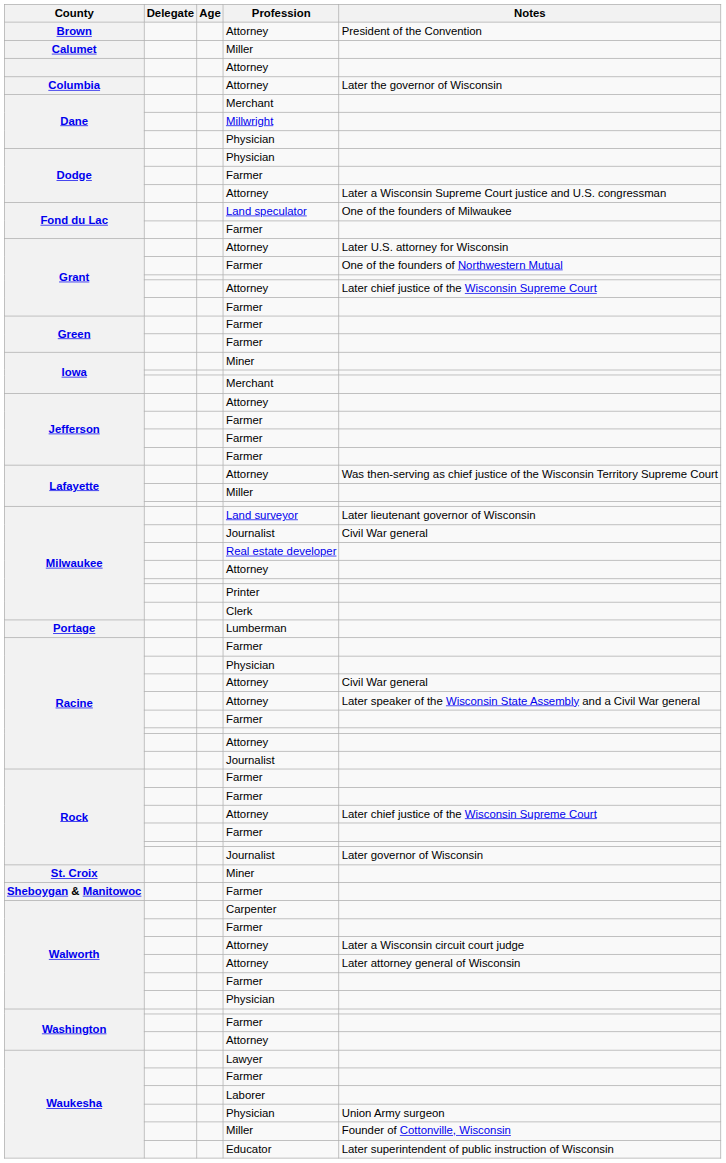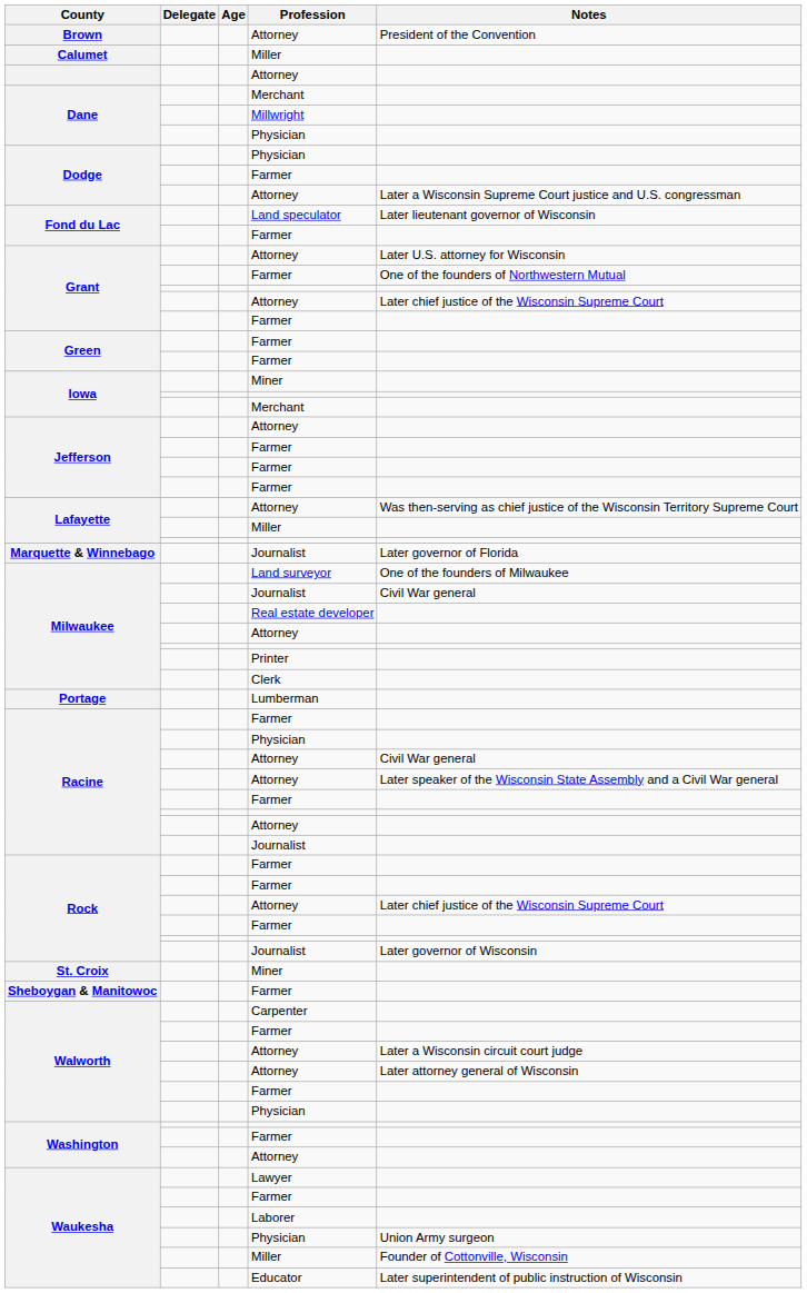 <table class="wikitable sortable" style="text-align:center">
 <tr>
 <th>County</th>
 <th>Delegate</th>
 <th>Age</th>
 <th>Profession</th>
 <th>Notes</th>
 </tr>
 <tr>
 <th><a href='#'>Brown</a></th>
 <td align="left"></td>
 <td></td>
 <td align="left">Attorney</td>
 <td align="left">President of the Convention</td>
 </tr>
 <tr>
 <th><a href='#'>Calumet</a></th>
 <td align="left"></td>
 <td></td>
 <td align="left">Miller</td>
 <td></td>
 </tr>
 <tr>
 <th></th>
 <td align="left"></td>
 <td></td>
 <td align="left">Attorney</td>
 <td></td>
-</tr>
-<tr>
-<th><a href='#'>Columbia</a></th>
-<td align="left"></td>
-<td></td>
-<td align="left">Attorney</td>
-<td align="left">Later the governor of Wisconsin</td>
 </tr>
 <tr>
 <th rowspan="3"><a href='#'>Dane</a></th>
 <td align="left"></td>
 <td></td>
 <td align="left">Merchant</td>
 <td></td>
 </tr>
 <tr>
 <td align="left"></td>
 <td></td>
 <td align="left"><a href='#'>Millwright</a></td>
 <td></td>
 </tr>
 <tr>
 <td align="left"></td>
 <td></td>
 <td align="left">Physician</td>
 <td></td>
 </tr>
 <tr>
 <th rowspan="3"><a href='#'>Dodge</a></th>
 <td align="left"></td>
 <td></td>
 <td align="left">Physician</td>
 <td></td>
 </tr>
 <tr>
 <td align="left"></td>
 <td></td>
 <td align="left">Farmer</td>
 <td></td>
 </tr>
 <tr>
 <td align="left"></td>
 <td></td>
 <td align="left">Attorney</td>
 <td align="left">Later a Wisconsin Supreme Court justice and U.S. congressman</td>
 </tr>
 <tr>
 <th rowspan="2"><a href='#'>Fond du Lac</a></th>
 <td align="left"></td>
 <td></td>
 <td align="left"><a href='#'>Land speculator</a></td>
-<td align="left">One of the founders of Milwaukee</td>
+<td align="left">Later lieutenant governor of Wisconsin</td>
 </tr>
 <tr>
 <td align="left"></td>
 <td></td>
 <td align="left">Farmer</td>
 <td></td>
 </tr>
 <tr>
 <th rowspan="5"><a href='#'>Grant</a></th>
 <td align="left"></td>
 <td></td>
 <td align="left">Attorney</td>
 <td align="left">Later U.S. attorney for Wisconsin</td>
 </tr>
 <tr>
 <td align="left"></td>
 <td></td>
 <td align="left">Farmer</td>
 <td align="left">One of the founders of <a href='#'>Northwestern Mutual</a></td>
 </tr>
 <tr>
 <td align="left"></td>
 <td></td>
 <td></td>
 <td></td>
 </tr>
 <tr>
 <td align="left"></td>
 <td></td>
 <td align="left">Attorney</td>
 <td align="left">Later chief justice of the <a href='#'>Wisconsin Supreme Court</a></td>
 </tr>
 <tr>
 <td align="left"></td>
 <td></td>
 <td align="left">Farmer</td>
 <td></td>
 </tr>
 <tr>
 <th rowspan="2"><a href='#'>Green</a></th>
 <td align="left"></td>
 <td></td>
 <td align="left">Farmer</td>
 <td></td>
 </tr>
 <tr>
 <td align="left"></td>
 <td></td>
 <td align="left">Farmer</td>
 <td></td>
 </tr>
 <tr>
 <th rowspan="3"><a href='#'>Iowa</a></th>
 <td align="left"></td>
 <td></td>
 <td align="left">Miner</td>
 <td></td>
 </tr>
 <tr>
 <td align="left"></td>
 <td></td>
 <td></td>
 <td></td>
 </tr>
 <tr>
 <td align="left"></td>
 <td></td>
 <td align="left">Merchant</td>
 <td></td>
 </tr>
 <tr>
 <th rowspan="4"><a href='#'>Jefferson</a></th>
 <td align="left"></td>
 <td></td>
 <td align="left">Attorney</td>
 <td></td>
 </tr>
 <tr>
 <td align="left"></td>
 <td></td>
 <td align="left">Farmer</td>
 <td></td>
 </tr>
 <tr>
 <td align="left"></td>
 <td></td>
 <td align="left">Farmer</td>
 <td></td>
 </tr>
 <tr>
 <td align="left"></td>
 <td></td>
 <td align="left">Farmer</td>
 <td></td>
 </tr>
 <tr>
 <th rowspan="3"><a href='#'>Lafayette</a></th>
 <td align="left"></td>
 <td></td>
 <td align="left">Attorney</td>
 <td align="left">Was then-serving as chief justice of the Wisconsin Territory Supreme Court</td>
 </tr>
 <tr>
 <td align="left"></td>
 <td></td>
 <td align="left">Miller</td>
 <td></td>
 </tr>
 <tr>
 <td align="left"></td>
 <td></td>
 <td></td>
 <td></td>
 </tr>
 <tr>
+<th><a href='#'>Marquette</a> & <a href='#'>Winnebago</a></th>
+<td align="left"></td>
+<td></td>
+<td align="left">Journalist</td>
+<td align="left">Later governor of Florida</td>
+</tr>
+<tr>
 <th rowspan="7"><a href='#'>Milwaukee</a></th>
 <td align="left"></td>
 <td></td>
 <td align="left"><a href='#'>Land surveyor</a></td>
-<td align="left">Later lieutenant governor of Wisconsin</td>
+<td align="left">One of the founders of Milwaukee</td>
 </tr>
 <tr>
 <td align="left"></td>
 <td></td>
 <td align="left">Journalist</td>
 <td align="left">Civil War general</td>
 </tr>
 <tr>
 <td align="left"></td>
 <td></td>
 <td align="left"><a href='#'>Real estate developer</a></td>
 <td></td>
 </tr>
 <tr>
 <td align="left"></td>
 <td></td>
 <td align="left">Attorney</td>
 <td></td>
 </tr>
 <tr>
 <td align="left"></td>
 <td></td>
 <td></td>
 <td></td>
 </tr>
 <tr>
 <td align="left"></td>
 <td></td>
 <td align="left">Printer</td>
 <td></td>
 </tr>
 <tr>
 <td align="left"></td>
 <td></td>
 <td align="left">Clerk</td>
 <td></td>
 </tr>
 <tr>
 <th><a href='#'>Portage</a></th>
 <td align="left"></td>
 <td></td>
 <td align="left">Lumberman</td>
 <td></td>
 </tr>
 <tr>
 <th rowspan="8"><a href='#'>Racine</a></th>
 <td align="left"></td>
 <td></td>
 <td align="left">Farmer</td>
 <td></td>
 </tr>
 <tr>
 <td align="left"></td>
 <td></td>
 <td align="left">Physician</td>
 <td></td>
 </tr>
 <tr>
 <td align="left"></td>
 <td></td>
 <td align="left">Attorney</td>
 <td align="left">Civil War general</td>
 </tr>
 <tr>
 <td align="left"></td>
 <td></td>
 <td align="left">Attorney</td>
 <td align="left">Later speaker of the <a href='#'>Wisconsin State Assembly</a> and a Civil War general</td>
 </tr>
 <tr>
 <td align="left"></td>
 <td></td>
 <td align="left">Farmer</td>
 <td></td>
 </tr>
 <tr>
 <td align="left"></td>
 <td></td>
 <td></td>
 <td></td>
 </tr>
 <tr>
 <td align="left"></td>
 <td></td>
 <td align="left">Attorney</td>
 <td></td>
 </tr>
 <tr>
 <td align="left"></td>
 <td></td>
 <td align="left">Journalist</td>
 <td></td>
 </tr>
 <tr>
 <th rowspan="6"><a href='#'>Rock</a></th>
 <td align="left"></td>
 <td></td>
 <td align="left">Farmer</td>
 <td></td>
 </tr>
 <tr>
 <td align="left"></td>
 <td></td>
 <td align="left">Farmer</td>
 <td></td>
 </tr>
 <tr>
 <td align="left"></td>
 <td></td>
 <td align="left">Attorney</td>
 <td align="left">Later chief justice of the <a href='#'>Wisconsin Supreme Court</a></td>
 </tr>
 <tr>
 <td align="left"></td>
 <td></td>
 <td align="left">Farmer</td>
 <td></td>
 </tr>
 <tr>
 <td align="left"></td>
 <td></td>
 <td></td>
 <td></td>
 </tr>
 <tr>
 <td align="left"></td>
 <td></td>
 <td align="left">Journalist</td>
 <td align="left">Later governor of Wisconsin</td>
 </tr>
 <tr>
 <th><a href='#'>St. Croix</a></th>
 <td align="left"></td>
 <td></td>
 <td align="left">Miner</td>
 <td></td>
 </tr>
 <tr>
 <th><a href='#'>Sheboygan</a> & <a href='#'>Manitowoc</a></th>
 <td align="left"></td>
 <td></td>
 <td align="left">Farmer</td>
 <td></td>
 </tr>
 <tr>
 <th rowspan="6"><a href='#'>Walworth</a></th>
 <td align="left"></td>
 <td></td>
 <td align="left">Carpenter</td>
 <td></td>
 </tr>
 <tr>
 <td align="left"></td>
 <td></td>
 <td align="left">Farmer</td>
 <td></td>
 </tr>
 <tr>
 <td align="left"></td>
 <td></td>
 <td align="left">Attorney</td>
 <td align="left">Later a Wisconsin circuit court judge</td>
 </tr>
 <tr>
 <td align="left"></td>
 <td></td>
 <td align="left">Attorney</td>
 <td align="left">Later attorney general of Wisconsin</td>
 </tr>
 <tr>
 <td align="left"></td>
 <td></td>
 <td align="left">Farmer</td>
 <td></td>
 </tr>
 <tr>
 <td align="left"></td>
 <td></td>
 <td align="left">Physician</td>
 <td></td>
 </tr>
 <tr>
 <th rowspan="3"><a href='#'>Washington</a></th>
 <td align="left"></td>
 <td></td>
 <td></td>
 <td></td>
 </tr>
 <tr>
 <td align="left"></td>
 <td></td>
 <td align="left">Farmer</td>
 <td></td>
 </tr>
 <tr>
 <td align="left"></td>
 <td></td>
 <td align="left">Attorney</td>
 <td></td>
 </tr>
 <tr>
 <th rowspan="6"><a href='#'>Waukesha</a></th>
 <td align="left"></td>
 <td></td>
 <td align="left">Lawyer</td>
 <td></td>
 </tr>
 <tr>
 <td align="left"></td>
 <td></td>
 <td align="left">Farmer</td>
 <td></td>
 </tr>
 <tr>
 <td align="left"></td>
 <td></td>
 <td align="left">Laborer</td>
 <td></td>
 </tr>
 <tr>
 <td align="left"></td>
 <td></td>
 <td align="left">Physician</td>
 <td align="left">Union Army surgeon</td>
 </tr>
 <tr>
 <td align="left"></td>
 <td></td>
 <td align="left">Miller</td>
 <td align="left">Founder of <a href='#'>Cottonville, Wisconsin</a></td>
 </tr>
 <tr>
 <td align="left"></td>
 <td></td>
 <td align="left">Educator</td>
 <td align="left">Later superintendent of public instruction of Wisconsin</td>
 </tr>
 </table>
